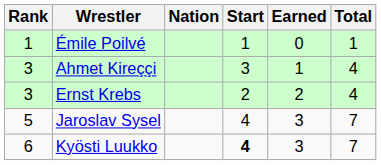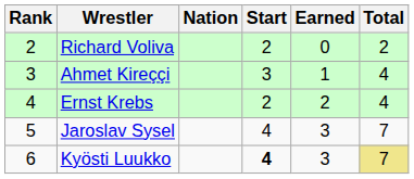 <table class="wikitable sortable" style="text-align:center;">
 <tr>
 <th>Rank</th>
 <th>Wrestler</th>
 <th>Nation</th>
 <th>Start</th>
 <th>Earned</th>
 <th>Total</th>
 </tr>
 <tr style="background:#cfc;">
-<td>1</td>
-<td align=left><a href='#'>Émile Poilvé</a></td>
+<td>2</td>
+<td align=left><a href='#'>Richard Voliva</a></td>
 <td align=left></td>
-<td>1</td>
+<td>2</td>
 <td>0</td>
-<td>1</td>
+<td>2</td>
 </tr>
 <tr style="background:#cfc;">
 <td>3</td>
 <td align=left><a href='#'>Ahmet Kireççi</a></td>
 <td align=left></td>
 <td>3</td>
 <td>1</td>
 <td>4</td>
 </tr>
 <tr style="background:#cfc;">
-<td>3</td>
+<td>4</td>
 <td align=left><a href='#'>Ernst Krebs</a></td>
 <td align=left></td>
 <td>2</td>
 <td>2</td>
 <td>4</td>
 </tr>
 <tr>
 <td>5</td>
 <td align=left><a href='#'>Jaroslav Sysel</a></td>
 <td align=left></td>
 <td>4</td>
 <td>3</td>
 <td>7</td>
 </tr>
 <tr>
 <td>6</td>
 <td align=left><a href='#'>Kyösti Luukko</a></td>
 <td align=left></td>
 <td><strong>4</strong></td>
 <td>3</td>
-<td>7</td>
+<td style="background: khaki;">7</td>
 </tr>
 </table>
